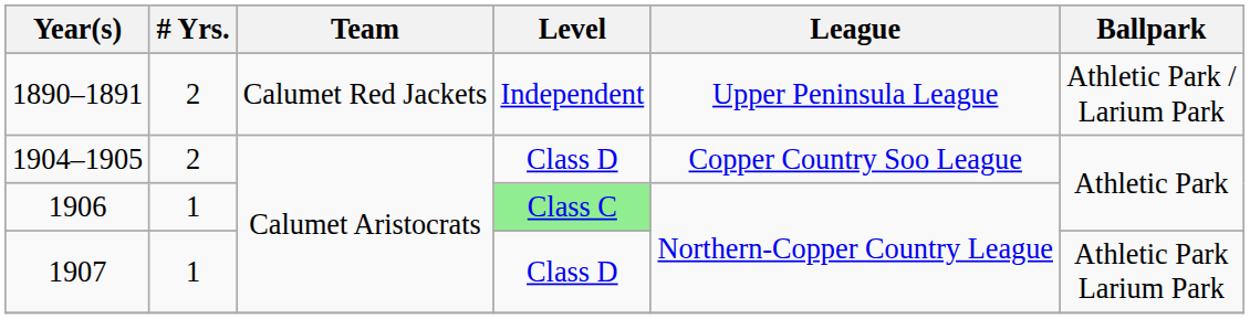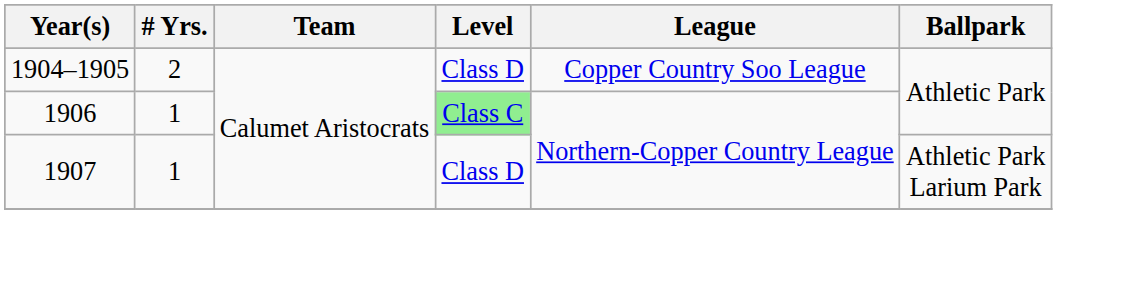 <table class="wikitable" style="text-align:center; font-size: 95%;">
 <tr>
 <th>Year(s)</th>
 <th># Yrs.</th>
 <th>Team</th>
 <th>Level</th>
 <th>League</th>
 <th>Ballpark</th>
-</tr>
-<tr>
-<td>1890–1891</td>
-<td>2</td>
-<td>Calumet Red Jackets</td>
-<td><a href='#'>Independent</a></td>
-<td><a href='#'>Upper Peninsula League</a></td>
-<td>Athletic Park / <br>Larium Park</td>
 </tr>
 <tr>
 <td>1904–1905</td>
 <td>2</td>
 <td rowspan=3>Calumet Aristocrats</td>
 <td><a href='#'>Class D</a></td>
 <td><a href='#'>Copper Country Soo League</a></td>
 <td rowspan=2>Athletic Park</td>
 </tr>
 <tr>
 <td>1906</td>
 <td>1</td>
 <td style="background: lightgreen;"><a href='#'>Class C</a></td>
 <td rowspan=2><a href='#'>Northern-Copper Country League</a></td>
 </tr>
 <tr>
 <td>1907</td>
 <td>1</td>
 <td><a href='#'>Class D</a></td>
 <td>Athletic Park <br>Larium Park</td>
 </tr>
 <tr>
 </tr>
 </table>
